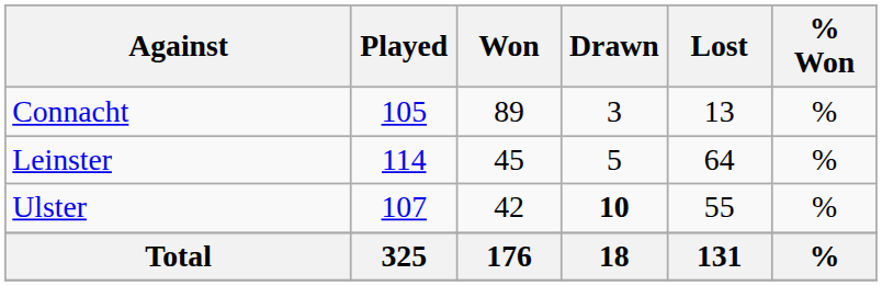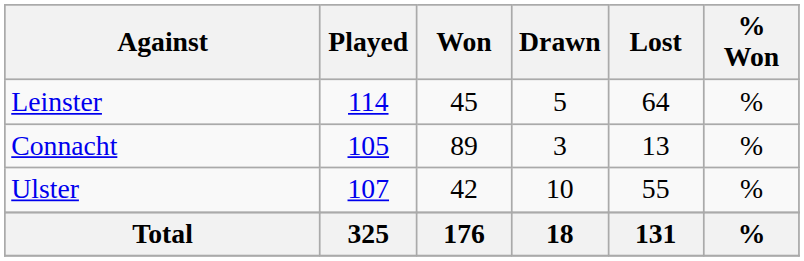 <table class = "wikitable sortable" style="text-align:center">
 <tr>
 <th width=175>Against</th>
 <th width=48>Played</th>
 <th width=48>Won</th>
 <th width=48>Drawn</th>
 <th width=48>Lost</th>
 <th width=48>% Won</th>
 </tr>
 <tr>
+<td style="text-align:left;"> <a href='#'>Leinster</a></td>
+<td><a href='#'>114</a></td>
+<td>45</td>
+<td>5</td>
+<td>64</td>
+<td>%</td>
+</tr>
+<tr>
 <td style="text-align:left;"> <a href='#'>Connacht</a></td>
 <td><a href='#'>105</a></td>
 <td>89</td>
 <td>3</td>
 <td>13</td>
 <td>%</td>
 </tr>
 <tr>
-<td style="text-align:left;"> <a href='#'>Leinster</a></td>
-<td><a href='#'>114</a></td>
-<td>45</td>
-<td>5</td>
-<td>64</td>
-<td>%</td>
-</tr>
-<tr>
 <td style="text-align:left;"> <a href='#'>Ulster</a></td>
 <td><a href='#'>107</a></td>
 <td>42</td>
-<td><strong>10</strong></td>
+<td>10</td>
 <td>55</td>
 <td>%</td>
 </tr>
 <tr>
 </tr>
 <tr class="sortbottom">
 <th>Total</th>
 <th>325</th>
 <th>176</th>
 <th>18</th>
 <th>131</th>
 <th>%</th>
 </tr>
 <tr>
 </tr>
 </table>
